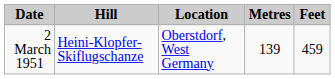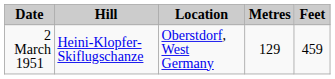 <table class="wikitable sortable" style="text-align:left; line-height:16px; width:42%;">
 <tr>
 <th style="background-color: #ccc;" width="88">Date</th>
 <th style="background-color: #ccc;" width="180">Hill</th>
 <th style="background-color: #ccc;" width="185">Location</th>
 <th style="background-color: #ccc;" width="55">Metres</th>
 <th style="background-color: #ccc;" width="55">Feet</th>
 </tr>
 <tr>
 <td align=right>2 March 1951  </td>
 <td><a href='#'>Heini-Klopfer-Skiflugschanze</a></td>
 <td><a href='#'>Oberstdorf</a>, <a href='#'>West Germany</a></td>
-<td align=center>139</td>
+<td align=center>129</td>
 <td align=center>459</td>
 </tr>
 </table>
